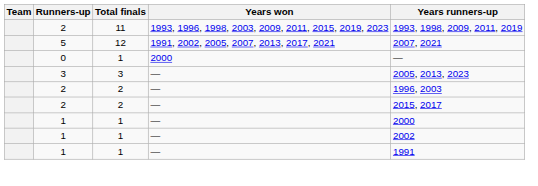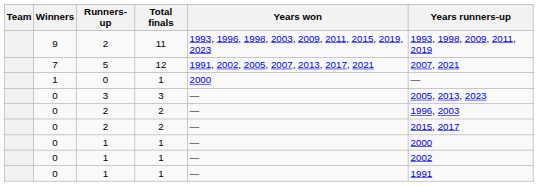 <table class="wikitable plainrowheaders sortable" style="text-align:center">
 <tr>
 <th scope="col">Team</th>
+<th scope="col">Winners</th>
 <th scope="col">Runners-up</th>
 <th scope="col">Total finals</th>
 <th scope="col" class="unsortable">Years won</th>
 <th scope="col" class="unsortable">Years runners-up</th>
 </tr>
 <tr>
 <th scope="row" align=left></th>
+<td>9</td>
 <td>2</td>
 <td>11</td>
 <td align=left><a href='#'>1993</a>, <a href='#'>1996</a>, <a href='#'>1998</a>, <a href='#'>2003</a>, <a href='#'>2009</a>, <a href='#'>2011</a>, <a href='#'>2015</a>, <a href='#'>2019</a>, <a href='#'>2023</a></td>
 <td align=left><a href='#'>1993</a>, <a href='#'>1998</a>, <a href='#'>2009</a>, <a href='#'>2011</a>, <a href='#'>2019</a></td>
 </tr>
 <tr>
 <th scope="row" align=left></th>
+<td>7</td>
 <td>5</td>
 <td>12</td>
 <td align=left><a href='#'>1991</a>, <a href='#'>2002</a>, <a href='#'>2005</a>, <a href='#'>2007</a>, <a href='#'>2013</a>, <a href='#'>2017</a>, <a href='#'>2021</a></td>
 <td align=left><a href='#'>2007</a>, <a href='#'>2021</a></td>
 </tr>
 <tr>
 <th scope="row" align=left></th>
+<td>1</td>
 <td>0</td>
 <td>1</td>
 <td align=left><a href='#'>2000</a></td>
 <td align=left>—</td>
 </tr>
 <tr>
 <th scope="row" align=left></th>
+<td>0</td>
 <td>3</td>
 <td>3</td>
 <td align=left>—</td>
 <td align=left><a href='#'>2005</a>, <a href='#'>2013</a>, <a href='#'>2023</a></td>
 </tr>
 <tr>
 <th scope="row" align=left></th>
+<td>0</td>
 <td>2</td>
 <td>2</td>
 <td align=left>—</td>
 <td align=left><a href='#'>1996</a>, <a href='#'>2003</a></td>
 </tr>
 <tr>
 <th scope="row" align=left></th>
+<td>0</td>
 <td>2</td>
 <td>2</td>
 <td align=left>—</td>
 <td align=left><a href='#'>2015</a>, <a href='#'>2017</a></td>
 </tr>
 <tr>
 <th scope="row" align=left></th>
+<td>0</td>
 <td>1</td>
 <td>1</td>
 <td align=left>—</td>
 <td align=left><a href='#'>2000</a></td>
 </tr>
 <tr>
 <th scope="row" align=left></th>
+<td>0</td>
 <td>1</td>
 <td>1</td>
 <td align=left>—</td>
 <td align=left><a href='#'>2002</a></td>
 </tr>
 <tr>
 <th scope="row" align=left></th>
+<td>0</td>
 <td>1</td>
 <td>1</td>
 <td align=left>—</td>
 <td align=left><a href='#'>1991</a></td>
 </tr>
 </table>
